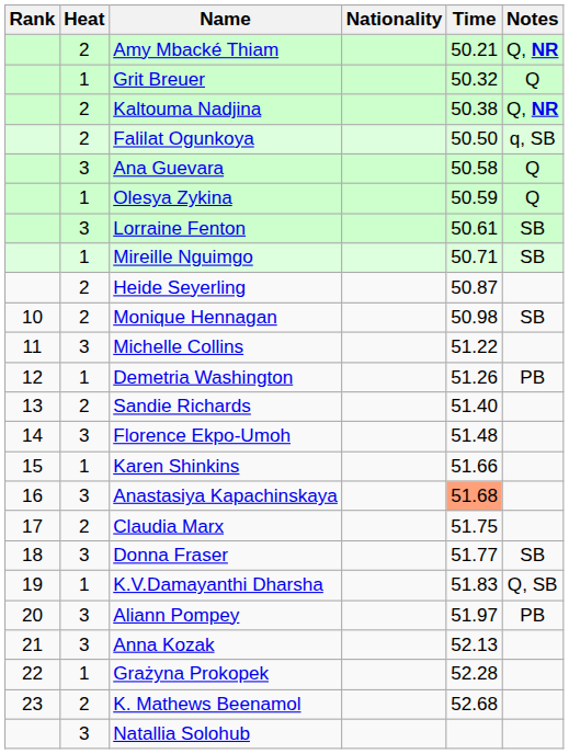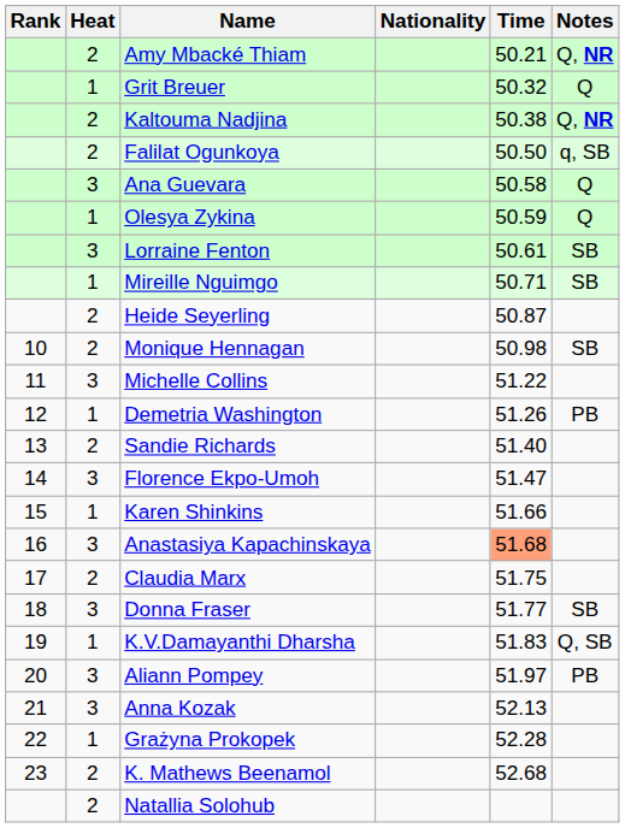 <table class="wikitable sortable" style="text-align:center">
 <tr>
 <th>Rank</th>
 <th>Heat</th>
 <th>Name</th>
 <th>Nationality</th>
 <th>Time</th>
 <th>Notes</th>
 </tr>
 <tr bgcolor=ccffcc>
 <td></td>
 <td>2</td>
 <td align=left><a href='#'>Amy Mbacké Thiam</a></td>
 <td align=left></td>
 <td>50.21</td>
 <td>Q, <strong><a href='#'>NR</a></strong></td>
 </tr>
 <tr bgcolor=ccffcc>
 <td></td>
 <td>1</td>
 <td align=left><a href='#'>Grit Breuer</a></td>
 <td align=left></td>
 <td>50.32</td>
 <td>Q</td>
 </tr>
 <tr bgcolor=ccffcc>
 <td></td>
 <td>2</td>
 <td align=left><a href='#'>Kaltouma Nadjina</a></td>
 <td align=left></td>
 <td>50.38</td>
 <td>Q, <strong><a href='#'>NR</a></strong></td>
 </tr>
 <tr bgcolor=ddffdd>
 <td></td>
 <td>2</td>
 <td align=left><a href='#'>Falilat Ogunkoya</a></td>
 <td align=left></td>
 <td>50.50</td>
 <td>q, SB</td>
 </tr>
 <tr bgcolor=ccffcc>
 <td></td>
 <td>3</td>
 <td align=left><a href='#'>Ana Guevara</a></td>
 <td align=left></td>
 <td>50.58</td>
 <td>Q</td>
 </tr>
 <tr bgcolor=ccffcc>
 <td></td>
 <td>1</td>
 <td align=left><a href='#'>Olesya Zykina</a></td>
 <td align=left></td>
 <td>50.59</td>
 <td>Q</td>
 </tr>
 <tr bgcolor=ccffcc>
 <td></td>
 <td>3</td>
 <td align=left><a href='#'>Lorraine Fenton</a></td>
 <td align=left></td>
 <td>50.61</td>
 <td>SB</td>
 </tr>
 <tr bgcolor=ddffdd>
 <td></td>
 <td>1</td>
 <td align=left><a href='#'>Mireille Nguimgo</a></td>
 <td align=left></td>
 <td>50.71</td>
 <td>SB</td>
 </tr>
 <tr>
 <td></td>
 <td>2</td>
 <td align=left><a href='#'>Heide Seyerling</a></td>
 <td align=left></td>
 <td>50.87</td>
 <td></td>
 </tr>
 <tr>
 <td>10</td>
 <td>2</td>
 <td align=left><a href='#'>Monique Hennagan</a></td>
 <td align=left></td>
 <td>50.98</td>
 <td>SB</td>
 </tr>
 <tr>
 <td>11</td>
 <td>3</td>
 <td align=left><a href='#'>Michelle Collins</a></td>
 <td align=left></td>
 <td>51.22</td>
 <td></td>
 </tr>
 <tr>
 <td>12</td>
 <td>1</td>
 <td align=left><a href='#'>Demetria Washington</a></td>
 <td align=left></td>
 <td>51.26</td>
 <td>PB</td>
 </tr>
 <tr>
 <td>13</td>
 <td>2</td>
 <td align=left><a href='#'>Sandie Richards</a></td>
 <td align=left></td>
 <td>51.40</td>
 <td></td>
 </tr>
 <tr>
 <td>14</td>
 <td>3</td>
 <td align=left><a href='#'>Florence Ekpo-Umoh</a></td>
 <td align=left></td>
-<td>51.48</td>
+<td>51.47</td>
 <td></td>
 </tr>
 <tr>
 <td>15</td>
 <td>1</td>
 <td align=left><a href='#'>Karen Shinkins</a></td>
 <td align=left></td>
 <td>51.66</td>
 <td></td>
 </tr>
 <tr>
 <td>16</td>
 <td>3</td>
 <td align=left><a href='#'>Anastasiya Kapachinskaya</a></td>
 <td align=left></td>
 <td style="background: lightsalmon;">51.68</td>
 <td></td>
 </tr>
 <tr>
 <td>17</td>
 <td>2</td>
 <td align=left><a href='#'>Claudia Marx</a></td>
 <td align=left></td>
 <td>51.75</td>
 <td></td>
 </tr>
 <tr>
 <td>18</td>
 <td>3</td>
 <td align=left><a href='#'>Donna Fraser</a></td>
 <td align=left></td>
 <td>51.77</td>
 <td>SB</td>
 </tr>
 <tr>
 <td>19</td>
 <td>1</td>
 <td align=left><a href='#'>K.V.Damayanthi Dharsha</a></td>
 <td align=left></td>
 <td>51.83</td>
 <td>Q, SB</td>
 </tr>
 <tr>
 <td>20</td>
 <td>3</td>
 <td align=left><a href='#'>Aliann Pompey</a></td>
 <td align=left></td>
 <td>51.97</td>
 <td>PB</td>
 </tr>
 <tr>
 <td>21</td>
 <td>3</td>
 <td align=left><a href='#'>Anna Kozak</a></td>
 <td align=left></td>
 <td>52.13</td>
 <td></td>
 </tr>
 <tr>
 <td>22</td>
 <td>1</td>
 <td align=left><a href='#'>Grażyna Prokopek</a></td>
 <td align=left></td>
 <td>52.28</td>
 <td></td>
 </tr>
 <tr>
 <td>23</td>
 <td>2</td>
 <td align=left><a href='#'>K. Mathews Beenamol</a></td>
 <td align=left></td>
 <td>52.68</td>
 <td></td>
 </tr>
 <tr>
 <td></td>
-<td>3</td>
+<td>2</td>
 <td align=left><a href='#'>Natallia Solohub</a></td>
 <td align=left></td>
 <td></td>
 <td></td>
 </tr>
 </table>
